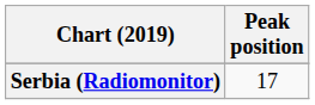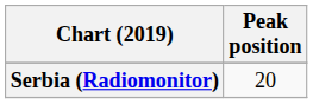 <table class="wikitable sortable plainrowheaders" style="text-align:center;">
 <tr>
 <th scope="col">Chart (2019)</th>
 <th scope="col">Peak<br>position</th>
 </tr>
 <tr>
 </tr>
 <tr>
 </tr>
 <tr>
 <th scope="row">Serbia (<a href='#'>Radiomonitor</a>)</th>
-<td>17</td>
+<td>20</td>
 </tr>
 <tr>
 </tr>
 </table>
